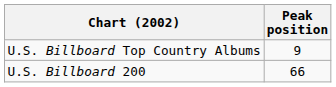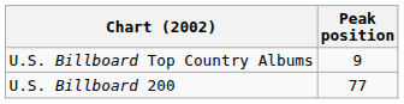 <table class="wikitable">
 <tr>
 <th>Chart (2002)</th>
 <th>Peak<br>position</th>
 </tr>
 <tr>
 <td>U.S. <em>Billboard</em> Top Country Albums</td>
 <td align="center">9</td>
 </tr>
 <tr>
 <td>U.S. <em>Billboard</em> 200</td>
-<td align="center">66</td>
+<td align="center">77</td>
 </tr>
 </table>
